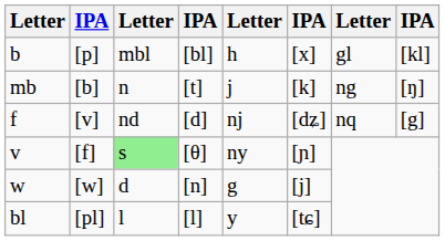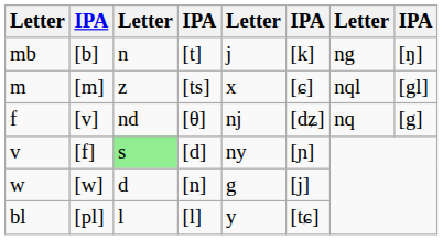 <table class="wikitable">
 <tr>
 <th>Letter</th>
 <th><a href='#'>IPA</a></th>
 <th>Letter</th>
 <th>IPA</th>
 <th>Letter</th>
 <th>IPA</th>
 <th>Letter</th>
 <th>IPA</th>
 </tr>
 <tr>
-<td>b</td>
-<td>[p]</td>
-<td>mbl</td>
-<td>[bl]</td>
-<td>h</td>
-<td>[x]</td>
-<td>gl</td>
-<td>[kl]</td>
-</tr>
-<tr>
 <td>mb</td>
 <td>[b]</td>
 <td>n</td>
 <td>[t]</td>
 <td>j</td>
 <td>[k]</td>
 <td>ng</td>
 <td>[ŋ]</td>
 </tr>
 <tr>
+<td>m</td>
+<td>[m]</td>
+<td>z</td>
+<td>[ts]</td>
+<td>x</td>
+<td>[ɕ]</td>
+<td>nql</td>
+<td>[gl]</td>
+</tr>
+<tr>
 <td>f</td>
 <td>[v]</td>
 <td>nd</td>
-<td>[d]</td>
+<td>[θ]</td>
 <td>nj</td>
 <td>[dʑ]</td>
 <td>nq</td>
 <td>[g]</td>
 </tr>
 <tr>
 <td>v</td>
 <td>[f]</td>
 <td style="background: lightgreen;">s</td>
-<td>[θ]</td>
+<td>[d]</td>
 <td>ny</td>
 <td>[ɲ]</td>
 </tr>
 <tr>
 <td>w</td>
 <td>[w]</td>
 <td>d</td>
 <td>[n]</td>
 <td>g</td>
 <td>[j]</td>
 </tr>
 <tr>
 <td>bl</td>
 <td>[pl]</td>
 <td>l</td>
 <td>[l]</td>
 <td>y</td>
 <td>[tɕ]</td>
 </tr>
 </table>
